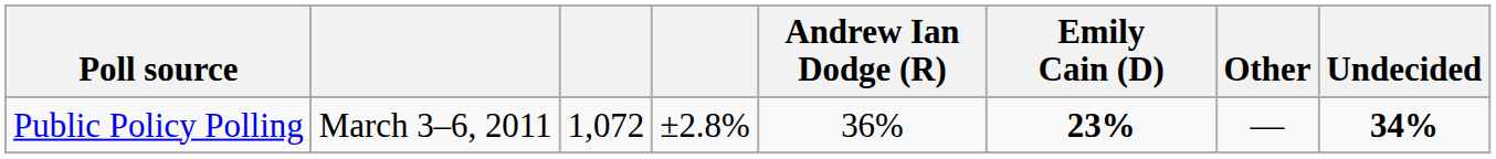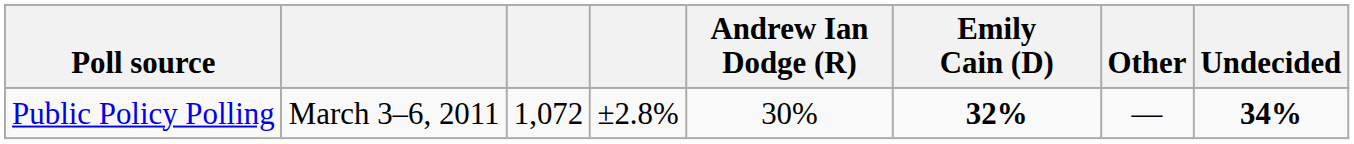 <table class="wikitable" style="text-align:center">
 <tr valign= bottom>
 <th>Poll source</th>
 <th></th>
 <th></th>
 <th></th>
 <th style="width:100px;">Andrew Ian<br>Dodge (R)</th>
 <th style="width:100px;">Emily<br>Cain (D)</th>
 <th>Other</th>
 <th>Undecided</th>
 </tr>
 <tr>
 <td align=left><a href='#'>Public Policy Polling</a></td>
 <td>March 3–6, 2011</td>
 <td>1,072</td>
 <td>±2.8%</td>
-<td>36%</td>
-<td><strong>23%</strong></td>
+<td>30%</td>
+<td><strong>32%</strong></td>
 <td>—</td>
 <td><strong>34%</strong></td>
 </tr>
 </table>
